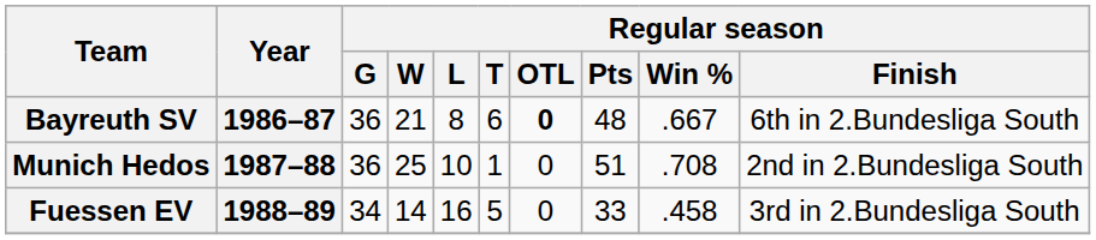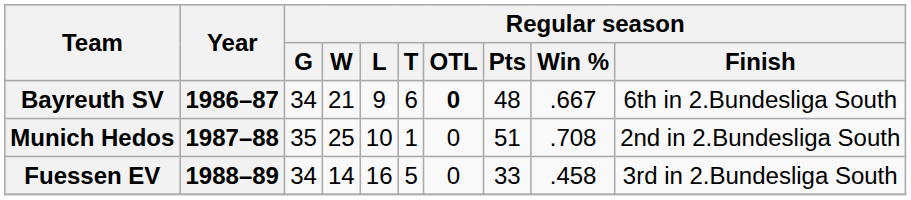 <table class="wikitable" style="font-size: 95%; text-align:center;">
 <tr>
 <th rowspan="2">Team</th>
 <th rowspan="2">Year</th>
 <th colspan="8">Regular season</th>
 </tr>
 <tr>
 <th>G</th>
 <th>W</th>
 <th>L</th>
 <th>T</th>
 <th>OTL</th>
 <th>Pts</th>
 <th>Win %</th>
 <th>Finish</th>
 </tr>
 <tr>
 <th rowspan="1">Bayreuth SV</th>
 <th>1986–87</th>
-<td>36</td>
+<td>34</td>
 <td>21</td>
-<td>8</td>
+<td>9</td>
 <td>6</td>
 <td><strong>0</strong></td>
 <td>48</td>
 <td>.667</td>
 <td>6th in 2.Bundesliga South</td>
 </tr>
 <tr>
 <th rowspan="1">Munich Hedos</th>
 <th>1987–88</th>
-<td>36</td>
+<td>35</td>
 <td>25</td>
 <td>10</td>
 <td>1</td>
 <td>0</td>
 <td>51</td>
 <td>.708</td>
 <td>2nd in 2.Bundesliga South</td>
 </tr>
 <tr>
 <th rowspan="1">Fuessen EV</th>
 <th>1988–89</th>
 <td>34</td>
 <td>14</td>
 <td>16</td>
 <td>5</td>
 <td>0</td>
 <td>33</td>
 <td>.458</td>
 <td>3rd in 2.Bundesliga South</td>
 </tr>
 <tr>
 </tr>
 </table>
